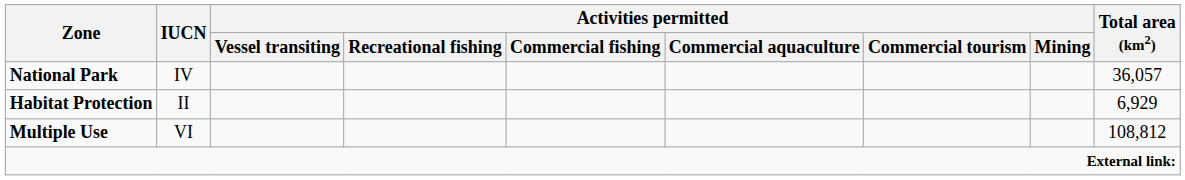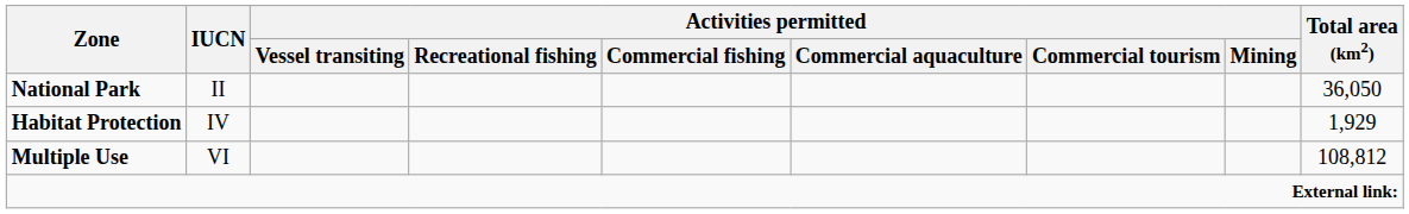 <table class="wikitable" style="text-align:center; margin-left:auto; margin-right:auto; border:none;">
 <tr>
 <th rowspan=2>Zone</th>
 <th rowspan=2>IUCN</th>
 <th colspan=6>Activities permitted</th>
 <th rowspan=2>Total area<br><small>(km<sup>2</sup>)</small></th>
 </tr>
 <tr>
 <th>Vessel transiting</th>
 <th>Recreational fishing</th>
 <th>Commercial fishing</th>
 <th>Commercial aquaculture</th>
 <th>Commercial tourism</th>
 <th>Mining</th>
 </tr>
 <tr>
 <td style="text-align:left"><strong>National Park</strong></td>
+<td>II</td>
+<td></td>
+<td></td>
+<td></td>
+<td></td>
+<td></td>
+<td></td>
+<td>36,050</td>
+</tr>
+<tr>
+<td style="text-align:left"><strong>Habitat Protection</strong></td>
 <td>IV</td>
 <td></td>
 <td></td>
 <td></td>
 <td></td>
 <td></td>
 <td></td>
-<td>36,057</td>
-</tr>
-<tr>
-<td style="text-align:left"><strong>Habitat Protection</strong></td>
-<td>II</td>
-<td></td>
-<td></td>
-<td></td>
-<td></td>
-<td></td>
-<td></td>
-<td>6,929</td>
+<td>1,929</td>
 </tr>
 <tr>
 <td style="text-align:left"><strong>Multiple Use</strong></td>
 <td>VI</td>
 <td></td>
 <td></td>
 <td></td>
 <td></td>
 <td></td>
 <td></td>
 <td>108,812</td>
 </tr>
 <tr>
 <td style="text-align:right" colspan=99><small><strong>External link:</strong> </small></td>
 </tr>
 </table>
